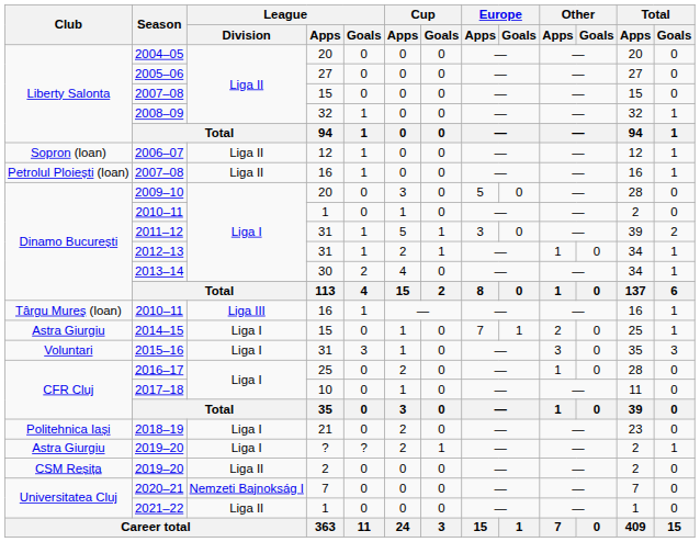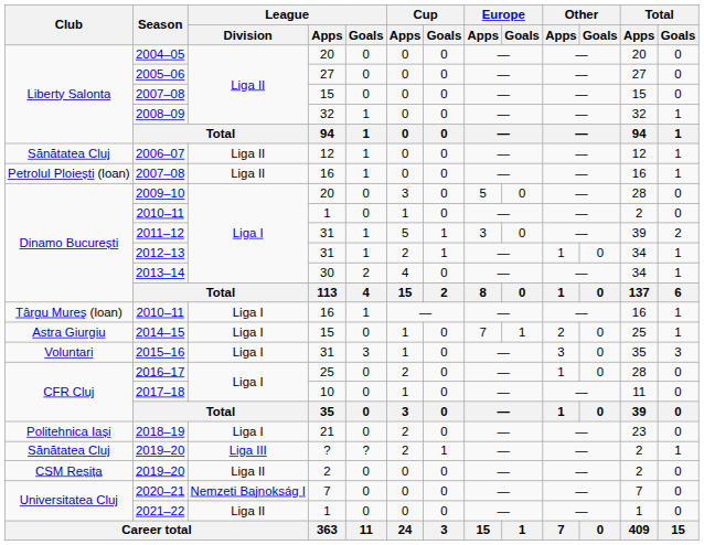 <table class="wikitable" style="font-size:90%; text-align: center;">
 <tr>
 <th rowspan="2">Club</th>
 <th rowspan="2">Season</th>
 <th colspan="3">League</th>
 <th colspan="2">Cup</th>
 <th colspan="2"><a href='#'>Europe</a></th>
 <th colspan="2">Other</th>
 <th colspan="2">Total</th>
 </tr>
 <tr>
 <th>Division</th>
 <th>Apps</th>
 <th>Goals</th>
 <th>Apps</th>
 <th>Goals</th>
 <th>Apps</th>
 <th>Goals</th>
 <th>Apps</th>
 <th>Goals</th>
 <th>Apps</th>
 <th>Goals</th>
 </tr>
 <tr>
 <td rowspan="5" valign="center"><a href='#'>Liberty Salonta</a></td>
 <td><a href='#'>2004–05</a></td>
 <td rowspan="4" valign="center"><a href='#'>Liga II</a></td>
 <td>20</td>
 <td>0</td>
 <td>0</td>
 <td>0</td>
 <td colspan="2">—</td>
 <td colspan="2">—</td>
 <td>20</td>
 <td>0</td>
 </tr>
 <tr>
 <td><a href='#'>2005–06</a></td>
 <td>27</td>
 <td>0</td>
 <td>0</td>
 <td>0</td>
 <td colspan="2">—</td>
 <td colspan="2">—</td>
 <td>27</td>
 <td>0</td>
 </tr>
 <tr>
 <td><a href='#'>2007–08</a></td>
 <td>15</td>
 <td>0</td>
 <td>0</td>
 <td>0</td>
 <td colspan="2">—</td>
 <td colspan="2">—</td>
 <td>15</td>
 <td>0</td>
 </tr>
 <tr>
 <td><a href='#'>2008–09</a></td>
 <td>32</td>
 <td>1</td>
 <td>0</td>
 <td>0</td>
 <td colspan="2">—</td>
 <td colspan="2">—</td>
 <td>32</td>
 <td>1</td>
 </tr>
 <tr>
 <th colspan="2" valign="center">Total</th>
 <th>94</th>
 <th>1</th>
 <th>0</th>
 <th>0</th>
 <th colspan="2">—</th>
 <th colspan="2">—</th>
 <th>94</th>
 <th>1</th>
 </tr>
 <tr>
-<td rowspan="1" valign="center"><a href='#'>Sopron</a> (loan)</td>
+<td rowspan="1" valign="center"><a href='#'>Sănătatea Cluj</a></td>
 <td><a href='#'>2006–07</a></td>
 <td rowspan="1" valign="center">Liga II</td>
 <td>12</td>
 <td>1</td>
 <td>0</td>
 <td>0</td>
 <td colspan="2">—</td>
 <td colspan="2">—</td>
 <td>12</td>
 <td>1</td>
 </tr>
 <tr>
 <td rowspan="1" valign="center"><a href='#'>Petrolul Ploiești</a> (loan)</td>
 <td><a href='#'>2007–08</a></td>
 <td rowspan="1" valign="center">Liga II</td>
 <td>16</td>
 <td>1</td>
 <td>0</td>
 <td>0</td>
 <td colspan="2">—</td>
 <td colspan="2">—</td>
 <td>16</td>
 <td>1</td>
 </tr>
 <tr>
 <td rowspan="6" valign="center"><a href='#'>Dinamo București</a></td>
 <td><a href='#'>2009–10</a></td>
 <td rowspan="5" valign="center"><a href='#'>Liga I</a></td>
 <td>20</td>
 <td>0</td>
 <td>3</td>
 <td>0</td>
 <td>5</td>
 <td>0</td>
 <td colspan="2">—</td>
 <td>28</td>
 <td>0</td>
 </tr>
 <tr>
 <td><a href='#'>2010–11</a></td>
 <td>1</td>
 <td>0</td>
 <td>1</td>
 <td>0</td>
 <td colspan="2">—</td>
 <td colspan="2">—</td>
 <td>2</td>
 <td>0</td>
 </tr>
 <tr>
 <td><a href='#'>2011–12</a></td>
 <td>31</td>
 <td>1</td>
 <td>5</td>
 <td>1</td>
 <td>3</td>
 <td>0</td>
 <td colspan="2">—</td>
 <td>39</td>
 <td>2</td>
 </tr>
 <tr>
 <td><a href='#'>2012–13</a></td>
 <td>31</td>
 <td>1</td>
 <td>2</td>
 <td>1</td>
 <td colspan="2">—</td>
 <td>1</td>
 <td>0</td>
 <td>34</td>
 <td>1</td>
 </tr>
 <tr>
 <td><a href='#'>2013–14</a></td>
 <td>30</td>
 <td>2</td>
 <td>4</td>
 <td>0</td>
 <td colspan="2">—</td>
 <td colspan="2">—</td>
 <td>34</td>
 <td>1</td>
 </tr>
 <tr>
 <th colspan="2" valign="center">Total</th>
 <th>113</th>
 <th>4</th>
 <th>15</th>
 <th>2</th>
 <th>8</th>
 <th>0</th>
 <th>1</th>
 <th>0</th>
 <th>137</th>
 <th>6</th>
 </tr>
 <tr>
 <td rowspan="1" valign="center"><a href='#'>Târgu Mureş</a> (loan)</td>
 <td><a href='#'>2010–11</a></td>
-<td rowspan="1" valign="center"><a href='#'>Liga III</a></td>
+<td rowspan="1" valign="center">Liga I</td>
 <td>16</td>
 <td>1</td>
 <td colspan="2">—</td>
 <td colspan="2">—</td>
 <td colspan="2">—</td>
 <td>16</td>
 <td>1</td>
 </tr>
 <tr>
 <td rowspan="1" valign="center"><a href='#'>Astra Giurgiu</a></td>
 <td><a href='#'>2014–15</a></td>
 <td rowspan="1" valign="center">Liga I</td>
 <td>15</td>
 <td>0</td>
 <td>1</td>
 <td>0</td>
 <td>7</td>
 <td>1</td>
 <td>2</td>
 <td>0</td>
 <td>25</td>
 <td>1</td>
 </tr>
 <tr>
 <td rowspan="1" valign="center"><a href='#'>Voluntari</a></td>
 <td><a href='#'>2015–16</a></td>
 <td rowspan="1" valign="center">Liga I</td>
 <td>31</td>
 <td>3</td>
 <td>1</td>
 <td>0</td>
 <td colspan="2">—</td>
 <td>3</td>
 <td>0</td>
 <td>35</td>
 <td>3</td>
 </tr>
 <tr>
 <td rowspan="3" valign="center"><a href='#'>CFR Cluj</a></td>
 <td><a href='#'>2016–17</a></td>
 <td rowspan="2" valign="center">Liga I</td>
 <td>25</td>
 <td>0</td>
 <td>2</td>
 <td>0</td>
 <td colspan="2">—</td>
 <td>1</td>
 <td>0</td>
 <td>28</td>
 <td>0</td>
 </tr>
 <tr>
 <td><a href='#'>2017–18</a></td>
 <td>10</td>
 <td>0</td>
 <td>1</td>
 <td>0</td>
 <td colspan="2">—</td>
 <td colspan="2">—</td>
 <td>11</td>
 <td>0</td>
 </tr>
 <tr>
 <th colspan="2" valign="center">Total</th>
 <th>35</th>
 <th>0</th>
 <th>3</th>
 <th>0</th>
 <th colspan="2">—</th>
 <th>1</th>
 <th>0</th>
 <th>39</th>
 <th>0</th>
 </tr>
 <tr>
 <td rowspan="1" valign="center"><a href='#'>Politehnica Iași</a></td>
 <td><a href='#'>2018–19</a></td>
 <td rowspan="1" valign="center">Liga I</td>
 <td>21</td>
 <td>0</td>
 <td>2</td>
 <td>0</td>
 <td colspan="2">—</td>
 <td colspan="2">—</td>
 <td>23</td>
 <td>0</td>
 </tr>
 <tr>
-<td rowspan="1" valign="center"><a href='#'>Astra Giurgiu</a></td>
+<td rowspan="1" valign="center"><a href='#'>Sănătatea Cluj</a></td>
 <td><a href='#'>2019–20</a></td>
-<td rowspan="1" valign="center">Liga I</td>
+<td rowspan="1" valign="center"><a href='#'>Liga III</a></td>
 <td>?</td>
 <td>?</td>
 <td>2</td>
 <td>1</td>
 <td colspan="2">—</td>
 <td colspan="2">—</td>
 <td>2</td>
 <td>1</td>
 </tr>
 <tr>
 <td rowspan="1" valign="center"><a href='#'>CSM Reșița</a></td>
 <td><a href='#'>2019–20</a></td>
 <td rowspan="1" valign="center">Liga II</td>
 <td>2</td>
 <td>0</td>
 <td>0</td>
 <td>0</td>
 <td colspan="2">—</td>
 <td colspan="2">—</td>
 <td>2</td>
 <td>0</td>
 </tr>
 <tr>
 <td rowspan="2" valign="center"><a href='#'>Universitatea Cluj</a></td>
 <td><a href='#'>2020–21</a></td>
 <td rowspan="1" valign="center"><a href='#'>Nemzeti Bajnokság I</a></td>
 <td>7</td>
 <td>0</td>
 <td>0</td>
 <td>0</td>
 <td colspan="2">—</td>
 <td colspan="2">—</td>
 <td>7</td>
 <td>0</td>
 </tr>
 <tr>
 <td><a href='#'>2021–22</a></td>
 <td rowspan="1" valign="center">Liga II</td>
 <td>1</td>
 <td>0</td>
 <td>0</td>
 <td>0</td>
 <td colspan="2">—</td>
 <td colspan="2">—</td>
 <td>1</td>
 <td>0</td>
 </tr>
 <tr>
 <th colspan="3">Career total</th>
 <th>363</th>
 <th>11</th>
 <th>24</th>
 <th>3</th>
 <th>15</th>
 <th>1</th>
 <th>7</th>
 <th>0</th>
 <th>409</th>
 <th>15</th>
 </tr>
 </table>
